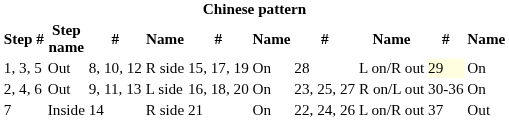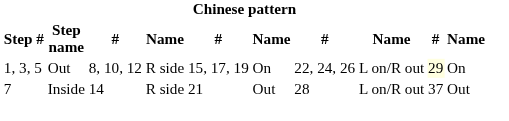 <table>
 <tr>
 <th colspan=10>Chinese pattern</th>
 </tr>
 <tr>
 <th>Step #</th>
 <th>Step<br> name</th>
 <th>#</th>
 <th>Name</th>
 <th>#</th>
 <th>Name</th>
 <th>#</th>
 <th>Name</th>
 <th>#</th>
 <th>Name</th>
 </tr>
 <tr>
 <td>1, 3, 5</td>
 <td>Out</td>
 <td>8, 10, 12</td>
 <td>R side</td>
 <td>15, 17, 19</td>
 <td>On</td>
-<td>28</td>
+<td>22, 24, 26</td>
 <td>L on/R out</td>
 <td style="background: lightyellow;">29</td>
-<td>On</td>
-</tr>
-<tr>
-<td>2, 4, 6</td>
-<td>Out</td>
-<td>9, 11, 13</td>
-<td>L side</td>
-<td>16, 18, 20</td>
-<td>On</td>
-<td>23, 25, 27</td>
-<td>R on/L out</td>
-<td>30-36</td>
 <td>On</td>
 </tr>
 <tr>
 <td>7</td>
 <td>Inside</td>
 <td>14</td>
 <td>R side</td>
 <td>21</td>
-<td>On</td>
-<td>22, 24, 26</td>
+<td>Out</td>
+<td>28</td>
 <td>L on/R out</td>
 <td>37</td>
 <td>Out</td>
 </tr>
 </table>
